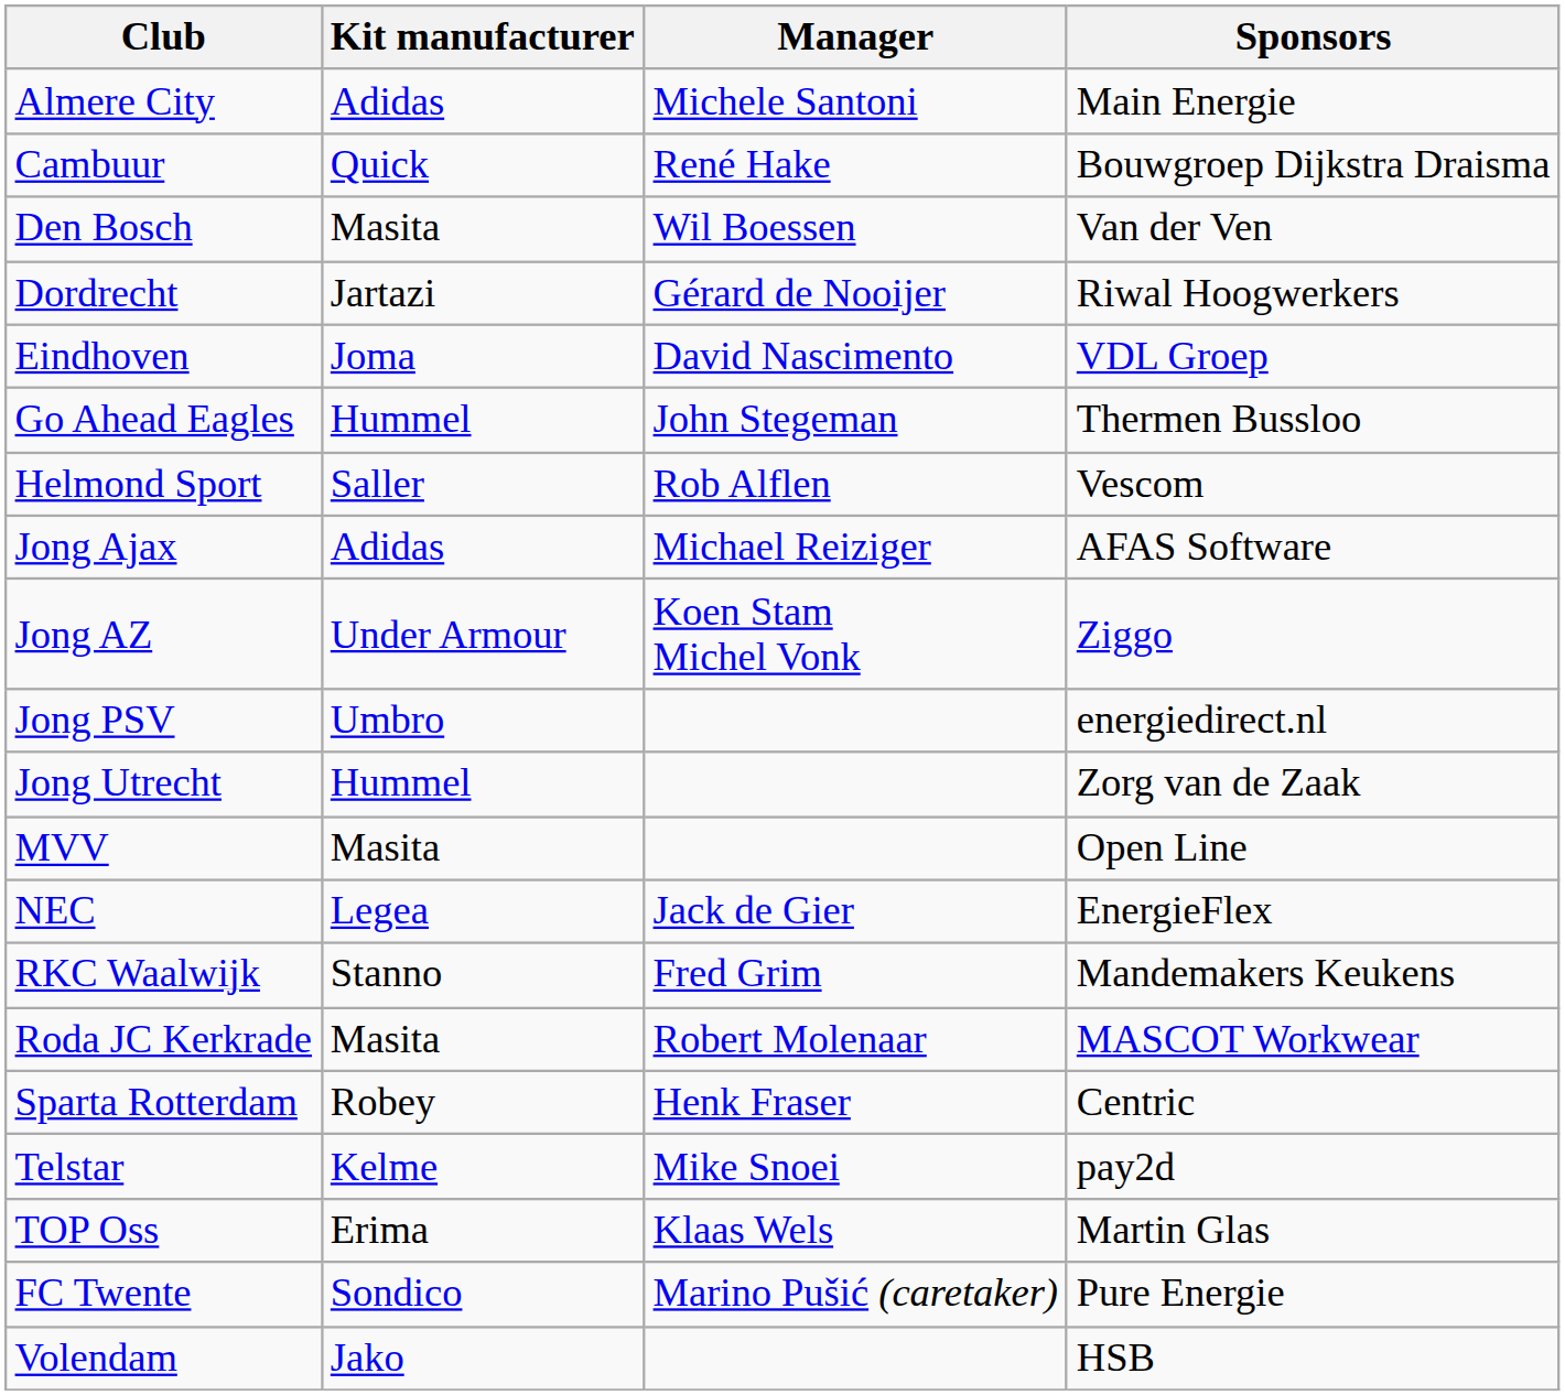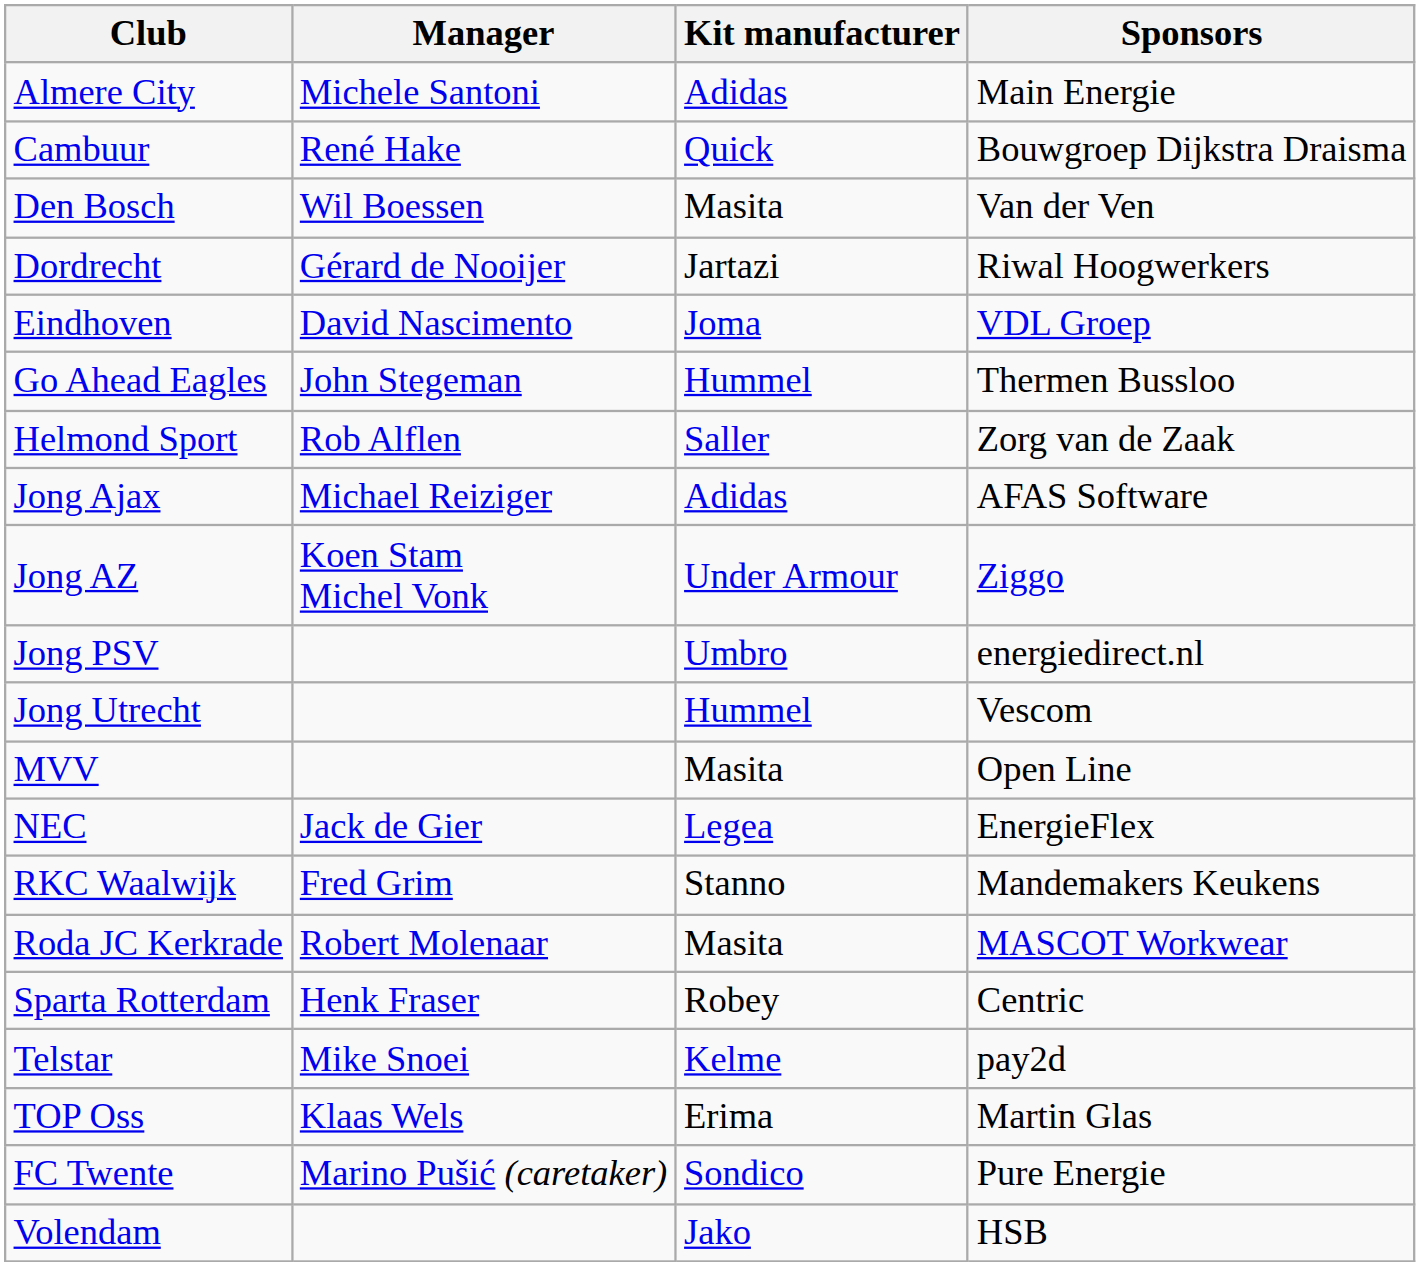 <table class="wikitable sortable">
 <tr>
 <th>Club</th>
+<th>Manager</th>
 <th>Kit manufacturer</th>
-<th>Manager</th>
 <th>Sponsors</th>
 </tr>
 <tr>
 <td><a href='#'>Almere City</a></td>
+<td> <a href='#'>Michele Santoni</a></td>
 <td><a href='#'>Adidas</a></td>
-<td> <a href='#'>Michele Santoni</a></td>
 <td>Main Energie</td>
 </tr>
 <tr>
 <td><a href='#'>Cambuur</a></td>
+<td> <a href='#'>René Hake</a></td>
 <td><a href='#'>Quick</a></td>
-<td> <a href='#'>René Hake</a></td>
 <td>Bouwgroep Dijkstra Draisma</td>
 </tr>
 <tr>
 <td><a href='#'>Den Bosch</a></td>
+<td> <a href='#'>Wil Boessen</a></td>
 <td>Masita</td>
-<td> <a href='#'>Wil Boessen</a></td>
 <td>Van der Ven</td>
 </tr>
 <tr>
 <td><a href='#'>Dordrecht</a></td>
+<td> <a href='#'>Gérard de Nooijer</a></td>
 <td>Jartazi</td>
-<td> <a href='#'>Gérard de Nooijer</a></td>
 <td>Riwal Hoogwerkers</td>
 </tr>
 <tr>
 <td><a href='#'>Eindhoven</a></td>
+<td> <a href='#'>David Nascimento</a></td>
 <td><a href='#'>Joma</a></td>
-<td> <a href='#'>David Nascimento</a></td>
 <td><a href='#'>VDL Groep</a></td>
 </tr>
 <tr>
 <td><a href='#'>Go Ahead Eagles</a></td>
+<td> <a href='#'>John Stegeman</a></td>
 <td><a href='#'>Hummel</a></td>
-<td> <a href='#'>John Stegeman</a></td>
 <td>Thermen Bussloo</td>
 </tr>
 <tr>
 <td><a href='#'>Helmond Sport</a></td>
+<td> <a href='#'>Rob Alflen</a></td>
 <td><a href='#'>Saller</a></td>
-<td> <a href='#'>Rob Alflen</a></td>
-<td>Vescom</td>
+<td>Zorg van de Zaak</td>
 </tr>
 <tr>
 <td><a href='#'>Jong Ajax</a></td>
+<td> <a href='#'>Michael Reiziger</a></td>
 <td><a href='#'>Adidas</a></td>
-<td> <a href='#'>Michael Reiziger</a></td>
 <td>AFAS Software</td>
 </tr>
 <tr>
 <td><a href='#'>Jong AZ</a></td>
+<td> <a href='#'>Koen Stam</a><br> <a href='#'>Michel Vonk</a></td>
 <td><a href='#'>Under Armour</a></td>
-<td> <a href='#'>Koen Stam</a><br> <a href='#'>Michel Vonk</a></td>
 <td><a href='#'>Ziggo</a></td>
 </tr>
 <tr>
 <td><a href='#'>Jong PSV</a></td>
+<td> </td>
 <td><a href='#'>Umbro</a></td>
-<td> </td>
 <td>energiedirect.nl</td>
 </tr>
 <tr>
 <td><a href='#'>Jong Utrecht</a></td>
+<td> </td>
 <td><a href='#'>Hummel</a></td>
-<td> </td>
-<td>Zorg van de Zaak</td>
+<td>Vescom</td>
 </tr>
 <tr>
 <td><a href='#'>MVV</a></td>
+<td> </td>
 <td>Masita</td>
-<td> </td>
 <td>Open Line</td>
 </tr>
 <tr>
 <td><a href='#'>NEC</a></td>
+<td> <a href='#'>Jack de Gier</a></td>
 <td><a href='#'>Legea</a></td>
-<td> <a href='#'>Jack de Gier</a></td>
 <td>EnergieFlex</td>
 </tr>
 <tr>
 <td><a href='#'>RKC Waalwijk</a></td>
+<td> <a href='#'>Fred Grim</a></td>
 <td>Stanno</td>
-<td> <a href='#'>Fred Grim</a></td>
 <td>Mandemakers Keukens</td>
 </tr>
 <tr>
 <td><a href='#'>Roda JC Kerkrade</a></td>
+<td> <a href='#'>Robert Molenaar</a></td>
 <td>Masita</td>
-<td> <a href='#'>Robert Molenaar</a></td>
 <td><a href='#'>MASCOT Workwear</a></td>
 </tr>
 <tr>
 <td><a href='#'>Sparta Rotterdam</a></td>
+<td> <a href='#'>Henk Fraser</a></td>
 <td>Robey</td>
-<td> <a href='#'>Henk Fraser</a></td>
 <td>Centric</td>
 </tr>
 <tr>
 <td><a href='#'>Telstar</a></td>
+<td> <a href='#'>Mike Snoei</a></td>
 <td><a href='#'>Kelme</a></td>
-<td> <a href='#'>Mike Snoei</a></td>
 <td>pay2d</td>
 </tr>
 <tr>
 <td><a href='#'>TOP Oss</a></td>
+<td> <a href='#'>Klaas Wels</a></td>
 <td>Erima</td>
-<td> <a href='#'>Klaas Wels</a></td>
 <td>Martin Glas</td>
 </tr>
 <tr>
 <td><a href='#'>FC Twente</a></td>
+<td>  <a href='#'>Marino Pušić</a> <em>(caretaker)</em></td>
 <td><a href='#'>Sondico</a></td>
-<td>  <a href='#'>Marino Pušić</a> <em>(caretaker)</em></td>
 <td>Pure Energie</td>
 </tr>
 <tr>
 <td><a href='#'>Volendam</a></td>
+<td> </td>
 <td><a href='#'>Jako</a></td>
-<td> </td>
 <td>HSB</td>
 </tr>
 </table>
